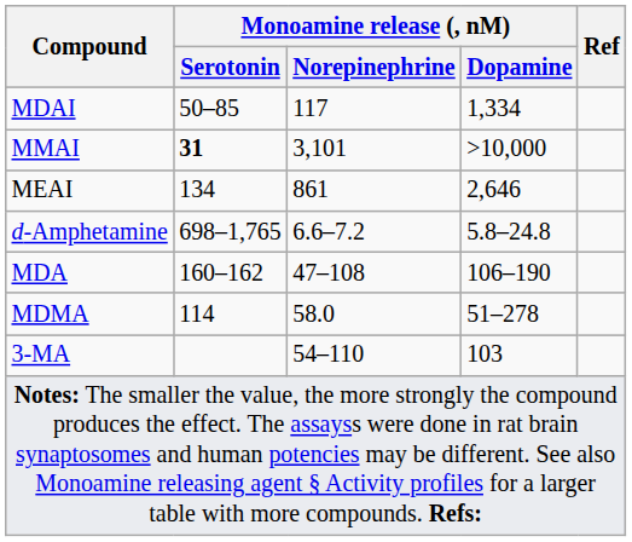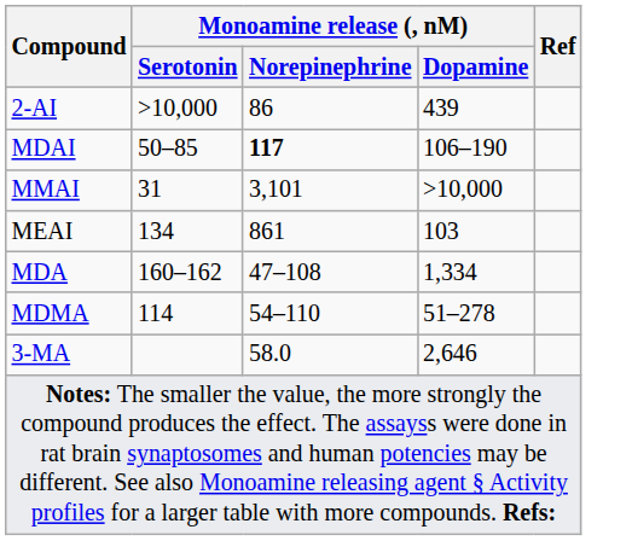 <table class="wikitable" style="font-size:small;">
 <tr>
 <th rowspan="2">Compound</th>
 <th colspan="3"><a href='#'>Monoamine release</a> (, nM)</th>
 <th rowspan="2">Ref</th>
 </tr>
 <tr>
 <th><a href='#'>Serotonin</a></th>
 <th><a href='#'>Norepinephrine</a></th>
 <th><a href='#'>Dopamine</a></th>
 </tr>
 <tr>
+<td><a href='#'>2-AI</a></td>
+<td>>10,000</td>
+<td>86</td>
+<td>439</td>
+<td></td>
+</tr>
+<tr>
 <td><a href='#'>MDAI</a></td>
 <td>50–85</td>
-<td>117</td>
-<td>1,334</td>
+<td><strong>117</strong></td>
+<td>106–190</td>
 <td></td>
 </tr>
 <tr>
 <td><a href='#'>MMAI</a></td>
-<td><strong>31</strong></td>
+<td>31</td>
 <td>3,101</td>
 <td>>10,000</td>
 <td></td>
 </tr>
 <tr>
 <td>MEAI</td>
 <td>134</td>
 <td>861</td>
-<td>2,646</td>
-<td></td>
-</tr>
-<tr>
-<td><a href='#'><em>d</em>-Amphetamine</a></td>
-<td>698–1,765</td>
-<td>6.6–7.2</td>
-<td>5.8–24.8</td>
+<td>103</td>
 <td></td>
 </tr>
 <tr>
 <td><a href='#'>MDA</a></td>
 <td>160–162</td>
 <td>47–108</td>
-<td>106–190</td>
+<td>1,334</td>
 <td></td>
 </tr>
 <tr>
 <td><a href='#'>MDMA</a></td>
 <td>114</td>
-<td>58.0</td>
+<td>54–110</td>
 <td>51–278</td>
 <td></td>
 </tr>
 <tr>
 <td><a href='#'>3-MA</a></td>
 <td></td>
-<td>54–110</td>
-<td>103</td>
+<td>58.0</td>
+<td>2,646</td>
 <td></td>
 </tr>
 <tr class="sortbottom">
 <td colspan="5" style="width: 1px; background-color:#eaecf0; text-align: center;"><strong>Notes:</strong> The smaller the value, the more strongly the compound produces the effect. The <a href='#'>assays</a>s were done in rat brain <a href='#'>synaptosomes</a> and human <a href='#'>potencies</a> may be different. See also <a href='#'>Monoamine releasing agent § Activity profiles</a> for a larger table with more compounds. <strong>Refs:</strong> </td>
 </tr>
 </table>
